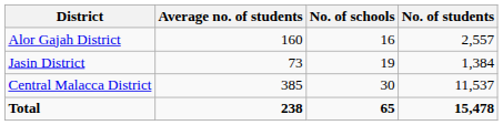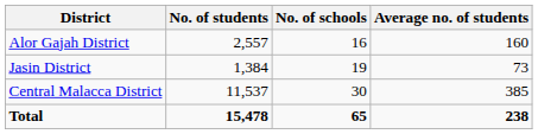 <table class="wikitable sortable">
 <tr>
 <th>District</th>
+<th>No. of students</th>
+<th>No. of schools</th>
 <th>Average no. of students</th>
-<th>No. of schools</th>
-<th>No. of students</th>
 </tr>
 <tr>
 <td><a href='#'>Alor Gajah District</a></td>
+<td style="text-align:right;">2,557</td>
+<td style="text-align:right;">16</td>
 <td style="text-align:right;">160</td>
-<td style="text-align:right;">16</td>
-<td style="text-align:right;">2,557</td>
 </tr>
 <tr>
 <td><a href='#'>Jasin District</a></td>
+<td style="text-align:right;">1,384</td>
+<td style="text-align:right;">19</td>
 <td style="text-align:right;">73</td>
-<td style="text-align:right;">19</td>
-<td style="text-align:right;">1,384</td>
 </tr>
 <tr>
 <td><a href='#'>Central Malacca District</a></td>
+<td style="text-align:right;">11,537</td>
+<td style="text-align:right;">30</td>
 <td style="text-align:right;">385</td>
-<td style="text-align:right;">30</td>
-<td style="text-align:right;">11,537</td>
 </tr>
 <tr>
 <td><strong>Total</strong></td>
+<td style="text-align:right;"><strong>15,478</strong></td>
+<td style="text-align:right;"><strong>65</strong></td>
 <td style="text-align:right;"><strong>238</strong></td>
-<td style="text-align:right;"><strong>65</strong></td>
-<td style="text-align:right;"><strong>15,478</strong></td>
 </tr>
 </table>
